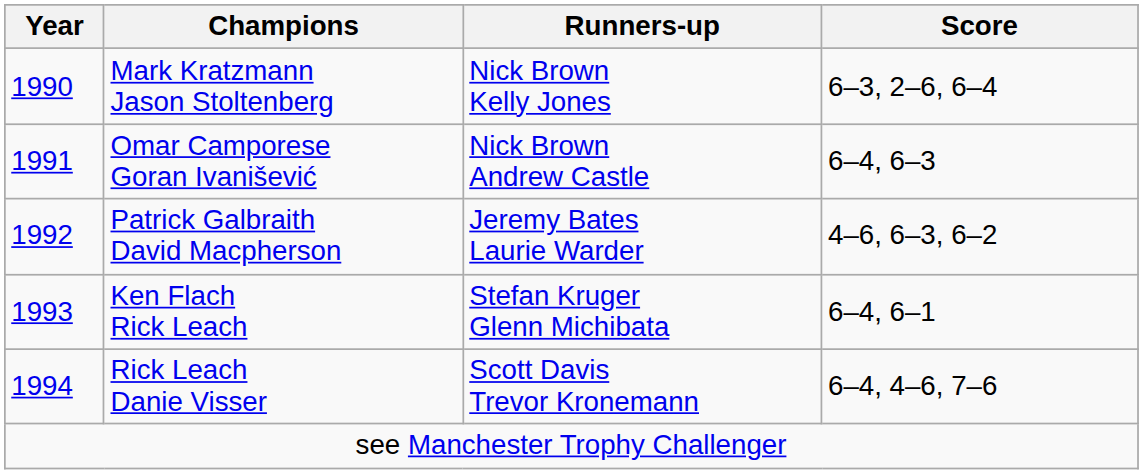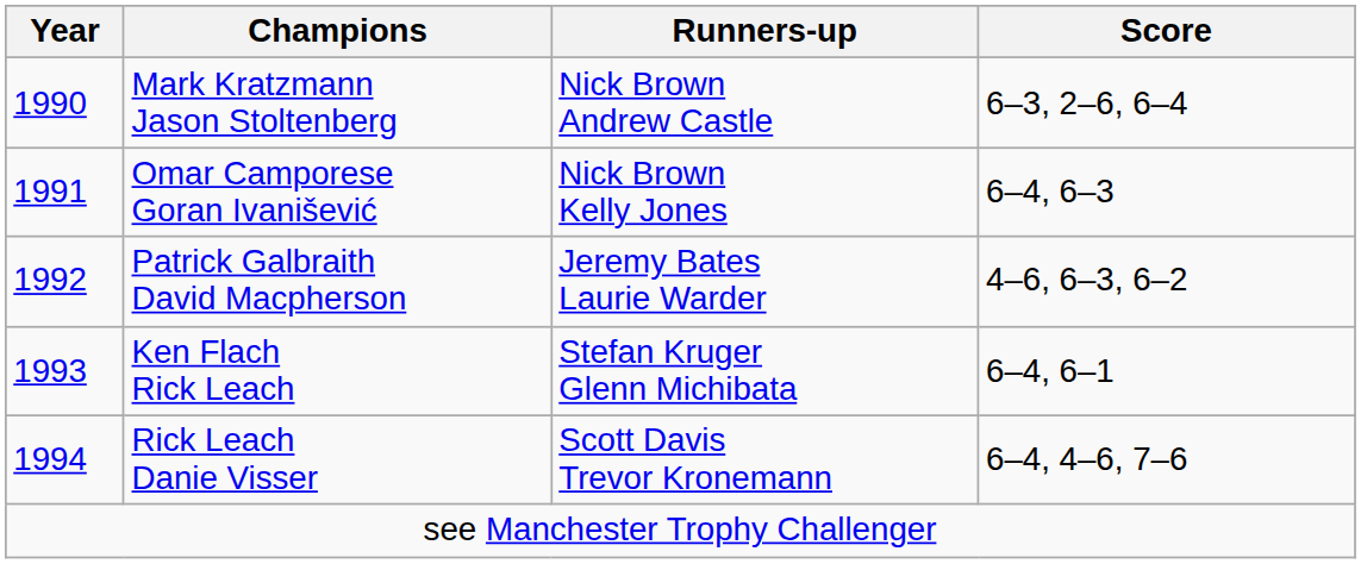 <table class="wikitable">
 <tr>
 <th style="width:50px">Year</th>
 <th style="width:200px">Champions</th>
 <th style="width:200px">Runners-up</th>
 <th style="width:175px" class="unsortable">Score</th>
 </tr>
 <tr>
 <td><a href='#'>1990</a></td>
 <td> <a href='#'>Mark Kratzmann</a> <br> <a href='#'>Jason Stoltenberg</a></td>
-<td> <a href='#'>Nick Brown</a> <br>  <a href='#'>Kelly Jones</a></td>
+<td> <a href='#'>Nick Brown</a> <br>  <a href='#'>Andrew Castle</a></td>
 <td>6–3, 2–6, 6–4</td>
 </tr>
 <tr>
 <td><a href='#'>1991</a></td>
 <td> <a href='#'>Omar Camporese</a> <br> <a href='#'>Goran Ivanišević</a></td>
-<td> <a href='#'>Nick Brown</a> <br>  <a href='#'>Andrew Castle</a></td>
+<td> <a href='#'>Nick Brown</a> <br>  <a href='#'>Kelly Jones</a></td>
 <td>6–4, 6–3</td>
 </tr>
 <tr>
 <td><a href='#'>1992</a></td>
 <td> <a href='#'>Patrick Galbraith</a> <br> <a href='#'>David Macpherson</a></td>
 <td> <a href='#'>Jeremy Bates</a> <br>  <a href='#'>Laurie Warder</a></td>
 <td>4–6, 6–3, 6–2</td>
 </tr>
 <tr>
 <td><a href='#'>1993</a></td>
 <td> <a href='#'>Ken Flach</a> <br> <a href='#'>Rick Leach</a></td>
 <td> <a href='#'>Stefan Kruger</a> <br>  <a href='#'>Glenn Michibata</a></td>
 <td>6–4, 6–1</td>
 </tr>
 <tr>
 <td><a href='#'>1994</a></td>
 <td> <a href='#'>Rick Leach</a> <br> <a href='#'>Danie Visser</a></td>
 <td> <a href='#'>Scott Davis</a> <br>  <a href='#'>Trevor Kronemann</a></td>
 <td>6–4, 4–6, 7–6</td>
 </tr>
 <tr>
 <td colspan="4" align="center">see <a href='#'>Manchester Trophy Challenger</a></td>
 </tr>
 </table>
